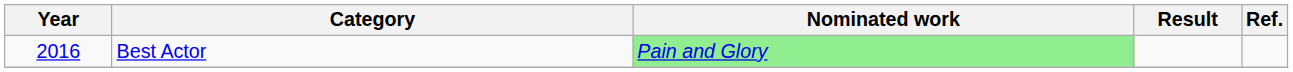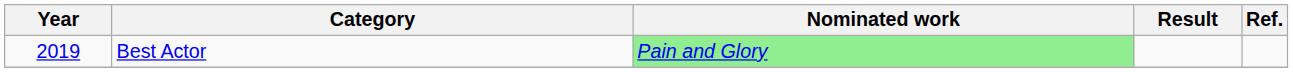 <table class=wikitable>
 <tr>
 <th scope="col" style="width:5em;">Year</th>
 <th scope="col" style="width:26em;">Category</th>
 <th scope="col" style="width:25em;">Nominated work</th>
 <th scope="col" style="width:5em;">Result</th>
 <th>Ref.</th>
 </tr>
 <tr>
-<td style="text-align:center;"><a href='#'>2016</a></td>
+<td style="text-align:center;"><a href='#'>2019</a></td>
 <td><a href='#'>Best Actor</a></td>
 <td style="background: lightgreen;"><em><a href='#'>Pain and Glory</a></em></td>
 <td></td>
 <td style="text-align:center;"></td>
 </tr>
 <tr>
 </tr>
 </table>
